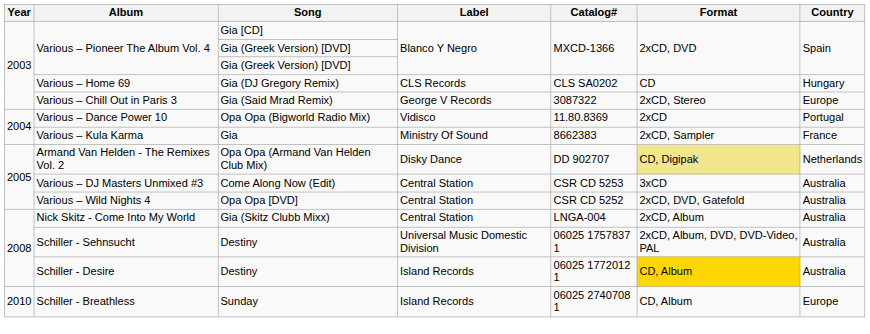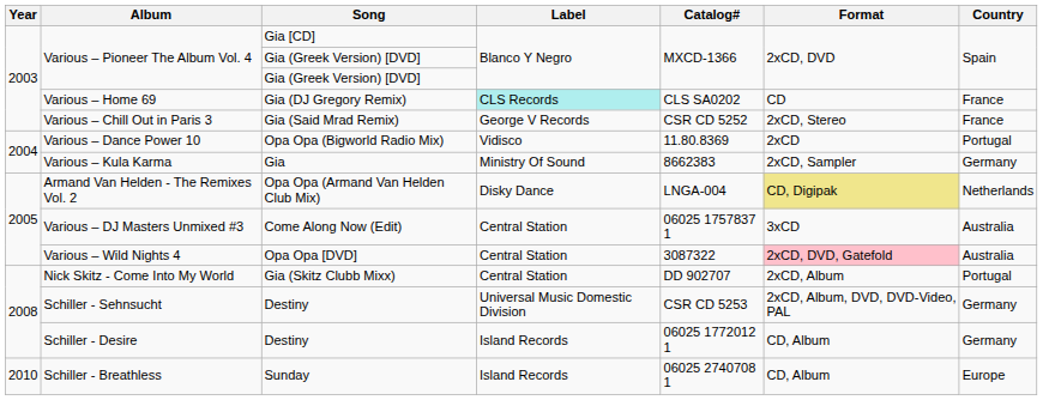 <table class="wikitable">
 <tr>
 <th>Year</th>
 <th>Album</th>
 <th>Song</th>
 <th>Label</th>
 <th>Catalog#</th>
 <th>Format</th>
 <th>Country</th>
 </tr>
 <tr>
 <td rowspan="5">2003</td>
 <td rowspan="3">Various – Pioneer The Album Vol. 4</td>
 <td>Gia [CD]</td>
 <td rowspan="3">Blanco Y Negro</td>
 <td rowspan="3">MXCD-1366</td>
 <td rowspan="3">2xCD, DVD</td>
 <td rowspan="3">Spain</td>
 </tr>
 <tr>
 <td>Gia (Greek Version) [DVD]</td>
 </tr>
 <tr>
 <td>Gia (Greek Version) [DVD]</td>
 </tr>
 <tr>
 <td>Various – Home 69</td>
 <td>Gia (DJ Gregory Remix)</td>
-<td>CLS Records</td>
+<td style="background: paleturquoise;">CLS Records</td>
 <td>CLS SA0202</td>
 <td>CD</td>
-<td>Hungary</td>
+<td>France</td>
 </tr>
 <tr>
 <td>Various – Chill Out in Paris 3</td>
 <td>Gia (Said Mrad Remix)</td>
 <td>George V Records</td>
-<td>3087322</td>
+<td>CSR CD 5252</td>
 <td>2xCD, Stereo</td>
-<td>Europe</td>
+<td>France</td>
 </tr>
 <tr>
 <td rowspan="2">2004</td>
 <td>Various – Dance Power 10</td>
 <td>Opa Opa (Bigworld Radio Mix)</td>
 <td>Vidisco</td>
 <td>11.80.8369</td>
 <td>2xCD</td>
 <td>Portugal</td>
 </tr>
 <tr>
 <td>Various – Kula Karma</td>
 <td>Gia</td>
 <td>Ministry Of Sound</td>
 <td>8662383</td>
 <td>2xCD, Sampler</td>
-<td>France</td>
+<td>Germany</td>
 </tr>
 <tr>
 <td rowspan="3">2005</td>
 <td>Armand Van Helden - The Remixes Vol. 2</td>
 <td>Opa Opa (Armand Van Helden Club Mix)</td>
 <td>Disky Dance</td>
-<td>DD 902707</td>
+<td>LNGA-004</td>
 <td style="background: khaki;">CD, Digipak</td>
 <td>Netherlands</td>
 </tr>
 <tr>
 <td>Various – DJ Masters Unmixed #3</td>
 <td>Come Along Now (Edit)</td>
 <td>Central Station</td>
-<td>CSR CD 5253</td>
+<td>06025 1757837 1</td>
 <td>3xCD</td>
 <td>Australia</td>
 </tr>
 <tr>
 <td>Various – Wild Nights 4</td>
 <td>Opa Opa [DVD]</td>
 <td>Central Station</td>
-<td>CSR CD 5252</td>
-<td>2xCD, DVD, Gatefold</td>
+<td>3087322</td>
+<td style="background: pink;">2xCD, DVD, Gatefold</td>
 <td>Australia</td>
 </tr>
 <tr>
 <td rowspan="3">2008</td>
 <td>Nick Skitz - Come Into My World</td>
 <td>Gia (Skitz Clubb Mixx)</td>
 <td>Central Station</td>
-<td>LNGA-004</td>
+<td>DD 902707</td>
 <td>2xCD, Album</td>
-<td>Australia</td>
+<td>Portugal</td>
 </tr>
 <tr>
 <td>Schiller - Sehnsucht</td>
 <td>Destiny</td>
 <td>Universal Music Domestic Division</td>
-<td>06025 1757837 1</td>
+<td>CSR CD 5253</td>
 <td>2xCD, Album, DVD, DVD-Video, PAL</td>
-<td>Australia</td>
+<td>Germany</td>
 </tr>
 <tr>
 <td>Schiller - Desire</td>
 <td>Destiny</td>
 <td>Island Records</td>
 <td>06025 1772012 1</td>
-<td style="background: gold;">CD, Album</td>
-<td>Australia</td>
+<td>CD, Album</td>
+<td>Germany</td>
 </tr>
 <tr>
 <td rowspan="3">2010</td>
 <td>Schiller - Breathless</td>
 <td>Sunday</td>
 <td>Island Records</td>
 <td>06025 2740708 1</td>
 <td>CD, Album</td>
 <td>Europe</td>
 </tr>
 </table>
